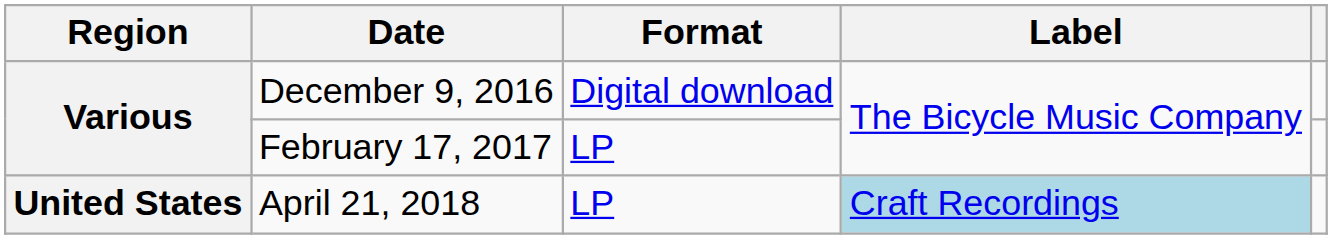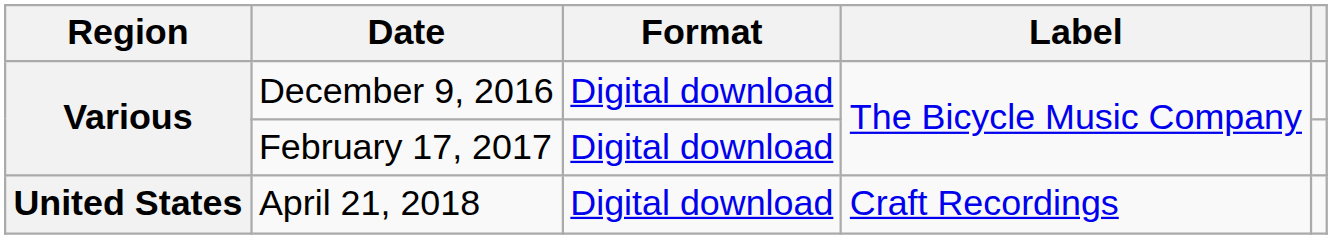 <table class="wikitable plainrowheaders">
 <tr>
 <th scope="col">Region</th>
 <th scope="col">Date</th>
 <th scope="col">Format</th>
 <th scope="col">Label</th>
 <th scope="col"></th>
 </tr>
 <tr>
 <th scope="row" rowspan="2">Various</th>
 <td>December 9, 2016</td>
 <td><a href='#'>Digital download</a></td>
 <td rowspan="2"><a href='#'>The Bicycle Music Company</a></td>
 <td align="center"></td>
 </tr>
 <tr>
 <td>February 17, 2017</td>
-<td><a href='#'>LP</a> </td>
+<td><a href='#'>Digital download</a></td>
 <td align="center"></td>
 </tr>
 <tr>
 <th scope="row" rowspan="1">United States</th>
 <td>April 21, 2018</td>
-<td><a href='#'>LP</a></td>
-<td rowspan="1" style="background: lightblue;"><a href='#'>Craft Recordings</a></td>
+<td><a href='#'>Digital download</a></td>
+<td rowspan="1"><a href='#'>Craft Recordings</a></td>
 <td align="center"></td>
 </tr>
 </table>
